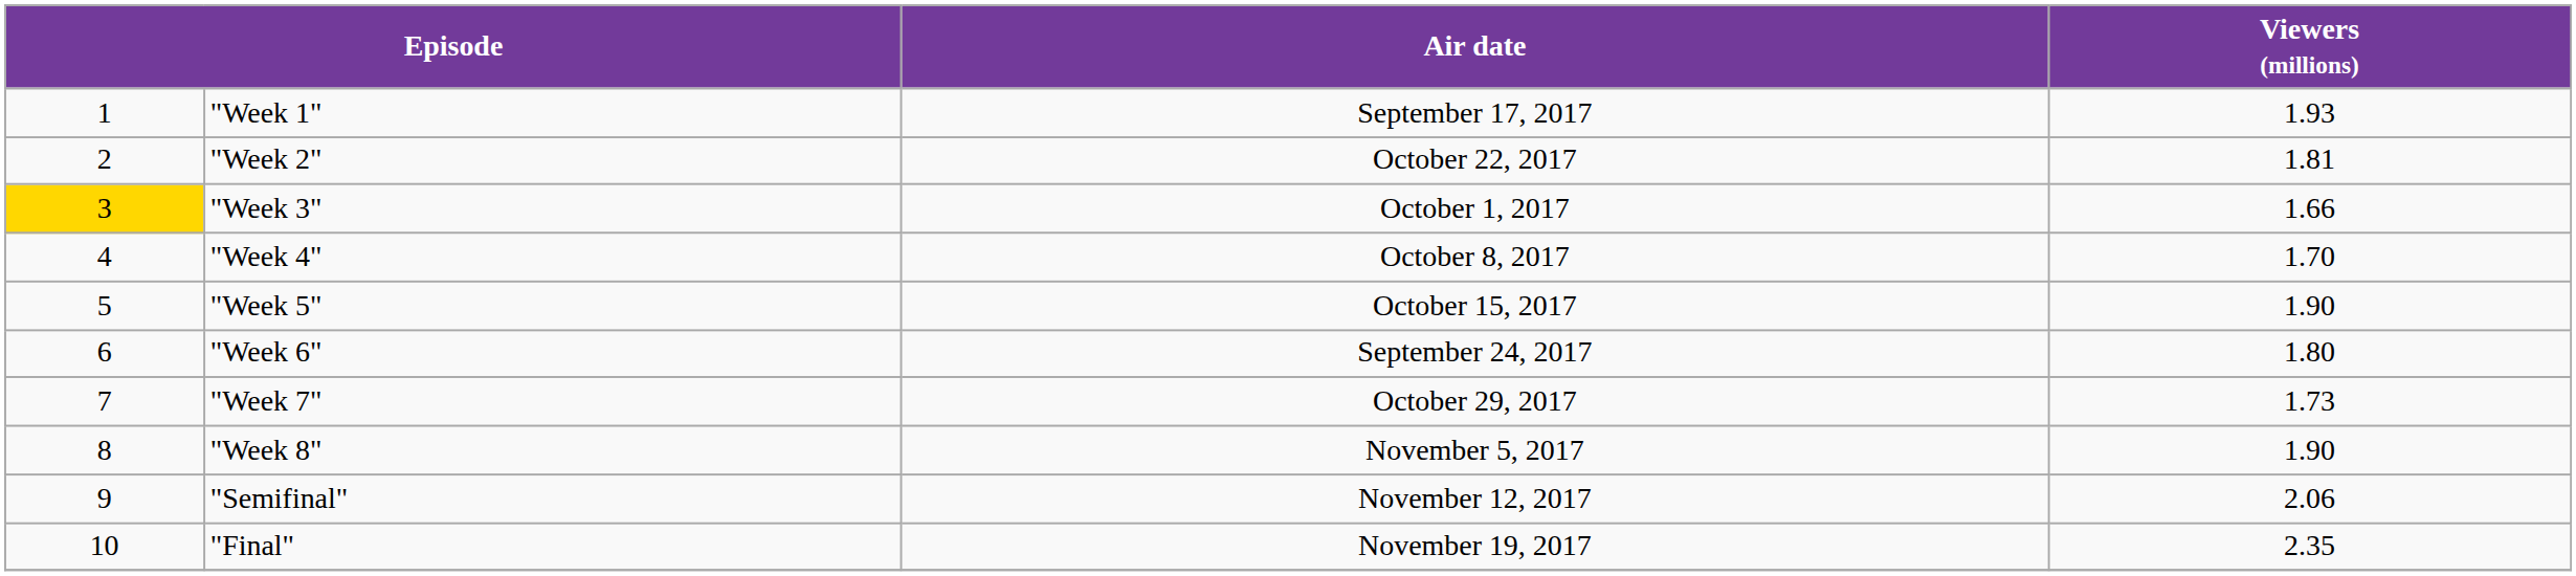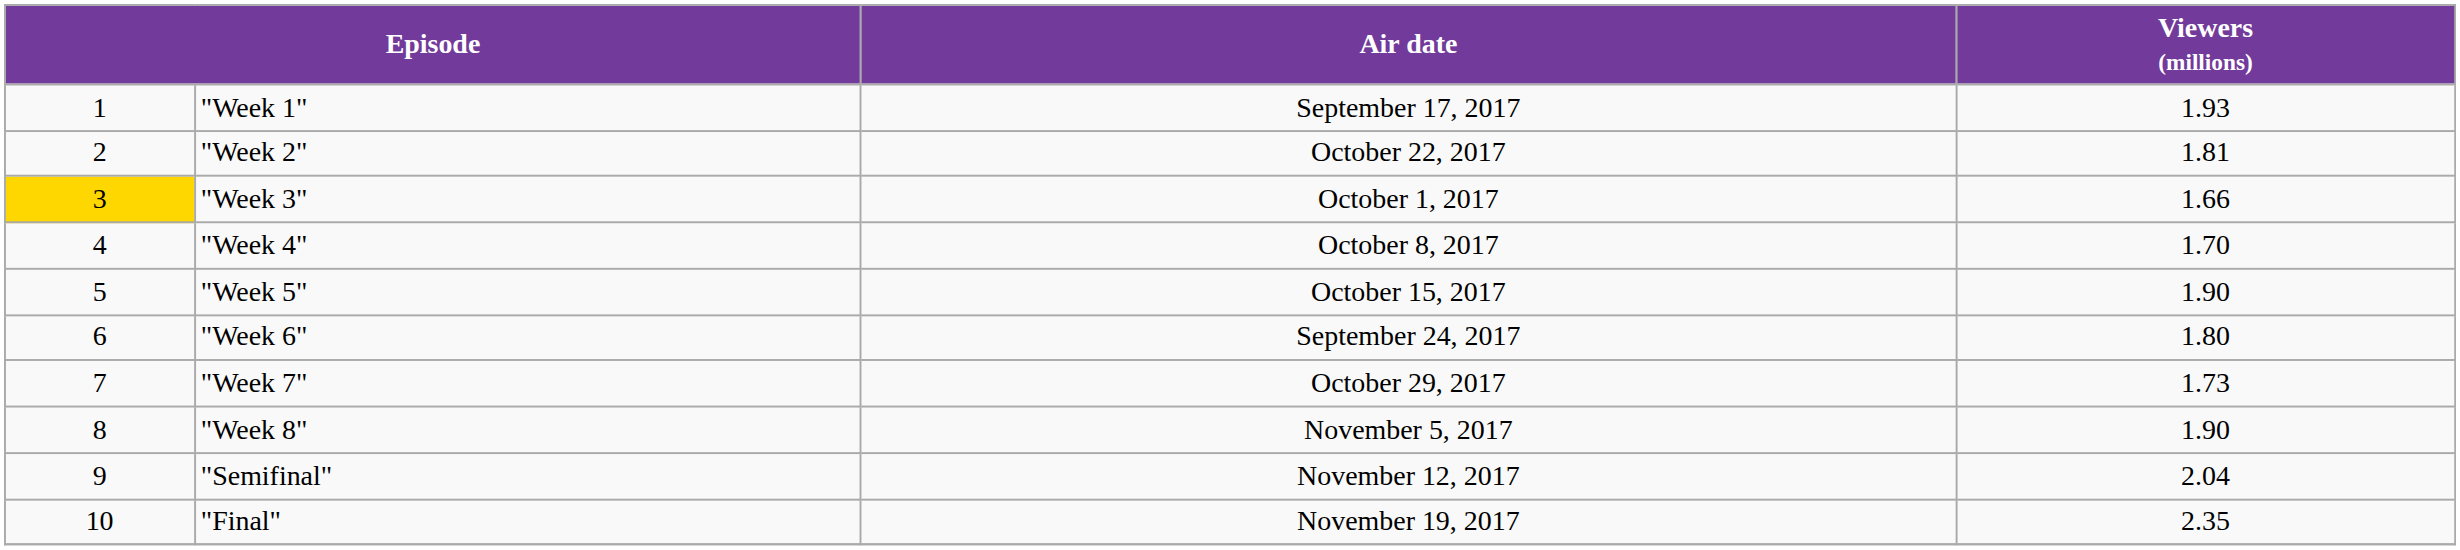 <table class="wikitable" style="text-align:center; font-size:90%; width: 100%">
 <tr>
 <th style="background:#723A9A; color:white;" colspan="2">Episode</th>
 <th style="background:#723A9A; color:white;">Air date</th>
 <th style="background:#723A9A; color:white;">Viewers<br><small>(millions)</small></th>
 </tr>
 <tr>
 <td>1</td>
 <td style="text-align:left;">"Week 1"</td>
 <td>September 17, 2017</td>
 <td>1.93</td>
 </tr>
 <tr>
 <td>2</td>
 <td style="text-align:left;">"Week 2"</td>
 <td>October 22, 2017</td>
 <td>1.81</td>
 </tr>
 <tr>
 <td style="background: gold;">3</td>
 <td style="text-align:left;">"Week 3"</td>
 <td>October 1, 2017</td>
 <td>1.66</td>
 </tr>
 <tr>
 <td>4</td>
 <td style="text-align:left;">"Week 4"</td>
 <td>October 8, 2017</td>
 <td>1.70</td>
 </tr>
 <tr>
 <td>5</td>
 <td style="text-align:left;">"Week 5"</td>
 <td>October 15, 2017</td>
 <td>1.90</td>
 </tr>
 <tr>
 <td>6</td>
 <td style="text-align:left;">"Week 6"</td>
 <td>September 24, 2017</td>
 <td>1.80</td>
 </tr>
 <tr>
 <td>7</td>
 <td style="text-align:left;">"Week 7"</td>
 <td>October 29, 2017</td>
 <td>1.73</td>
 </tr>
 <tr>
 <td>8</td>
 <td style="text-align:left;">"Week 8"</td>
 <td>November 5, 2017</td>
 <td>1.90</td>
 </tr>
 <tr>
 <td>9</td>
 <td style="text-align:left;">"Semifinal"</td>
 <td>November 12, 2017</td>
-<td>2.06</td>
+<td>2.04</td>
 </tr>
 <tr>
 <td>10</td>
 <td style="text-align:left;">"Final"</td>
 <td>November 19, 2017</td>
 <td>2.35</td>
 </tr>
 <tr>
 </tr>
 </table>
